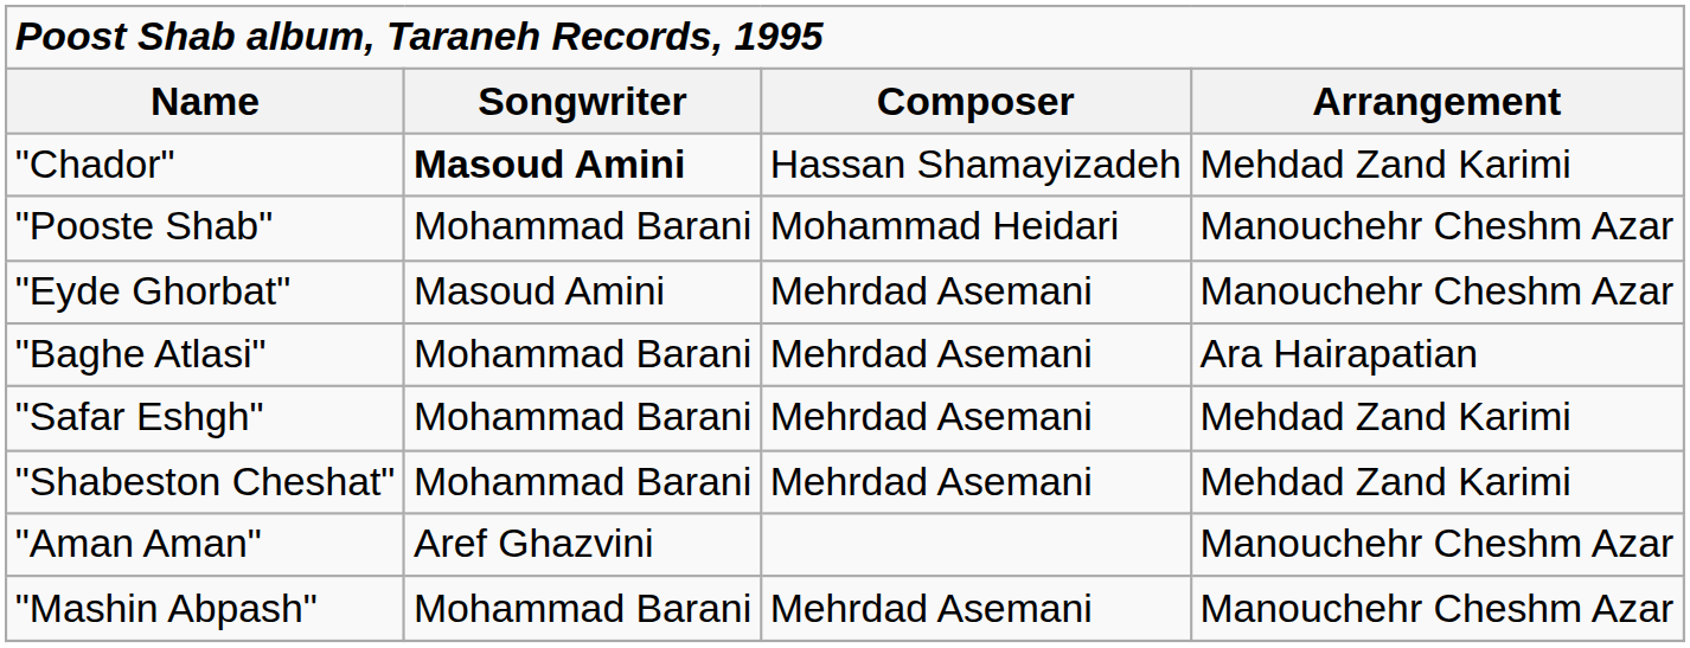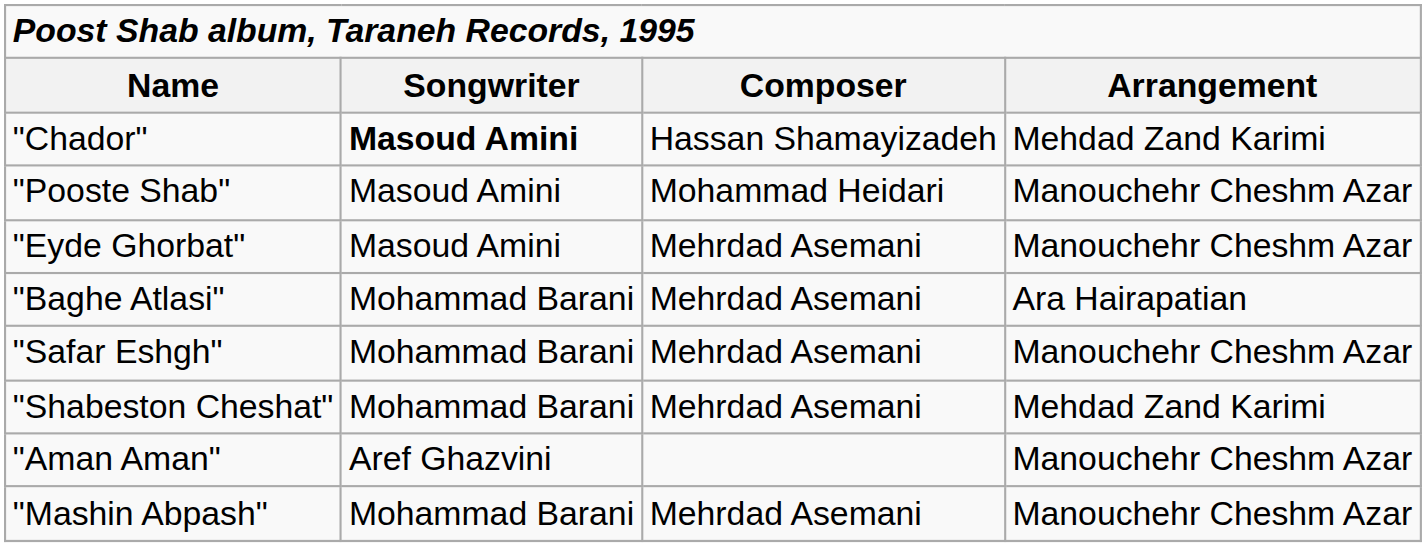 <table class="wikitable">
 <tr>
 <td colspan="4"><span><strong><em>Poost Shab album, Taraneh Records, 1995</em></strong></span></td>
 </tr>
 <tr>
 <th>Name</th>
 <th>Songwriter</th>
 <th>Composer</th>
 <th>Arrangement</th>
 </tr>
 <tr>
 <td>"Chador"</td>
 <td><strong>Masoud Amini</strong></td>
 <td>Hassan Shamayizadeh</td>
 <td>Mehdad Zand Karimi</td>
 </tr>
 <tr>
 <td>"Pooste Shab"</td>
-<td>Mohammad Barani</td>
+<td>Masoud Amini</td>
 <td>Mohammad Heidari</td>
 <td>Manouchehr Cheshm Azar</td>
 </tr>
 <tr>
 <td>"Eyde Ghorbat"</td>
 <td>Masoud Amini</td>
 <td>Mehrdad Asemani</td>
 <td>Manouchehr Cheshm Azar</td>
 </tr>
 <tr>
 <td>"Baghe Atlasi"</td>
 <td>Mohammad Barani</td>
 <td>Mehrdad Asemani</td>
 <td>Ara Hairapatian</td>
 </tr>
 <tr>
 <td>"Safar Eshgh"</td>
 <td>Mohammad Barani</td>
 <td>Mehrdad Asemani</td>
-<td>Mehdad Zand Karimi</td>
+<td>Manouchehr Cheshm Azar</td>
 </tr>
 <tr>
 <td>"Shabeston Cheshat"</td>
 <td>Mohammad Barani</td>
 <td>Mehrdad Asemani</td>
 <td>Mehdad Zand Karimi</td>
 </tr>
 <tr>
 <td>"Aman Aman"</td>
 <td>Aref Ghazvini</td>
 <td></td>
 <td>Manouchehr Cheshm Azar</td>
 </tr>
 <tr>
 <td>"Mashin Abpash"</td>
 <td>Mohammad Barani</td>
 <td>Mehrdad Asemani</td>
 <td>Manouchehr Cheshm Azar</td>
 </tr>
 <tr>
 </tr>
 </table>
